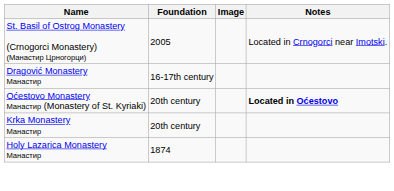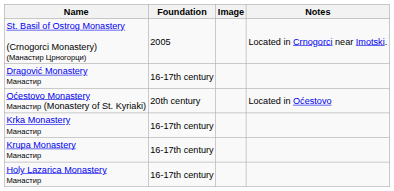 <table class="wikitable" style="font-size:95%;">
 <tr>
 <th>Name</th>
 <th>Foundation</th>
 <th>Image</th>
 <th>Notes</th>
 </tr>
 <tr>
 <td><a href='#'>St. Basil of Ostrog Monastery</a><br><br>(Crnogorci Monastery)<br><small>(Манастир Црногорци)</small></td>
 <td>2005</td>
 <td></td>
 <td>Located in <a href='#'>Crnogorci</a> near <a href='#'>Imotski</a>.</td>
 </tr>
 <tr>
 <td><a href='#'>Dragović Monastery</a><br><small>Манастир</small> </td>
 <td>16-17th century</td>
 <td></td>
 <td></td>
 </tr>
 <tr>
 <td><a href='#'>Oćestovo Monastery</a> <br><small>Манастир</small> (Monastery of St. Kyriaki)</td>
 <td>20th century</td>
 <td></td>
-<td><strong>Located in <a href='#'>Oćestovo</a></strong></td>
+<td>Located in <a href='#'>Oćestovo</a></td>
 </tr>
 <tr>
 <td><a href='#'>Krka Monastery</a><br><small>Манастир</small> </td>
-<td>20th century</td>
+<td>16-17th century</td>
+<td></td>
+<td></td>
+</tr>
+<tr>
+<td><a href='#'>Krupa Monastery</a><br><small>Манастир</small> </td>
+<td>16-17th century</td>
 <td></td>
 <td></td>
 </tr>
 <tr>
 <td><a href='#'>Holy Lazarica Monastery</a><br><small>Манастир</small> </td>
-<td>1874</td>
+<td>16-17th century</td>
 <td></td>
 <td></td>
 </tr>
 </table>
